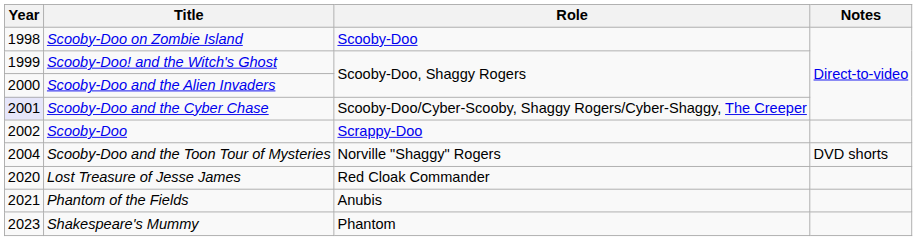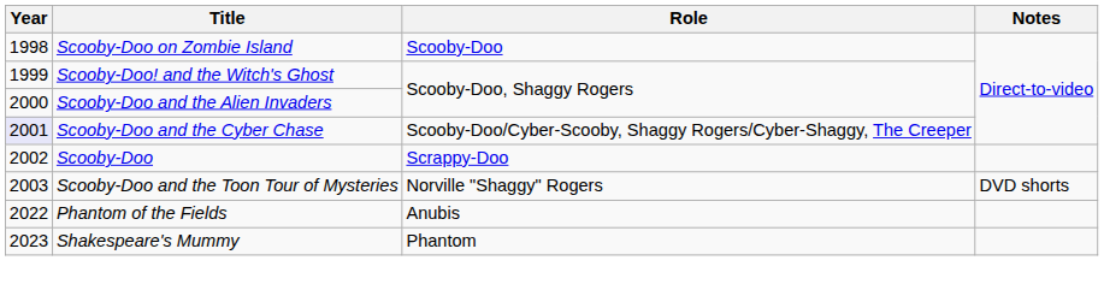 <table class="wikitable">
 <tr>
 <th>Year</th>
 <th>Title</th>
 <th>Role</th>
 <th>Notes</th>
 </tr>
 <tr>
 <td>1998</td>
 <td><em><a href='#'>Scooby-Doo on Zombie Island</a></em></td>
 <td><a href='#'>Scooby-Doo</a></td>
 <td rowspan="4"><a href='#'>Direct-to-video</a></td>
 </tr>
 <tr>
 <td>1999</td>
 <td><em><a href='#'>Scooby-Doo! and the Witch's Ghost</a></em></td>
 <td rowspan="2">Scooby-Doo, Shaggy Rogers</td>
 </tr>
 <tr>
 <td>2000</td>
 <td><em><a href='#'>Scooby-Doo and the Alien Invaders</a></em></td>
 </tr>
 <tr>
 <td style="background: lavender;">2001</td>
 <td><em><a href='#'>Scooby-Doo and the Cyber Chase</a></em></td>
 <td>Scooby-Doo/Cyber-Scooby, Shaggy Rogers/Cyber-Shaggy, <a href='#'>The Creeper</a></td>
 </tr>
 <tr>
 <td>2002</td>
 <td><em><a href='#'>Scooby-Doo</a></em></td>
 <td><a href='#'>Scrappy-Doo</a></td>
 <td></td>
 </tr>
 <tr>
-<td>2004</td>
+<td>2003</td>
 <td><em>Scooby-Doo and the Toon Tour of Mysteries</em></td>
 <td>Norville "Shaggy" Rogers</td>
 <td>DVD shorts</td>
 </tr>
 <tr>
-<td>2020</td>
-<td><em>Lost Treasure of Jesse James</em></td>
-<td>Red Cloak Commander</td>
-<td></td>
-</tr>
-<tr>
-<td>2021</td>
+<td>2022</td>
 <td><em>Phantom of the Fields</em></td>
 <td>Anubis</td>
 <td></td>
 </tr>
 <tr>
 <td>2023</td>
 <td><em>Shakespeare's Mummy</em></td>
 <td>Phantom</td>
 <td></td>
 </tr>
 </table>
